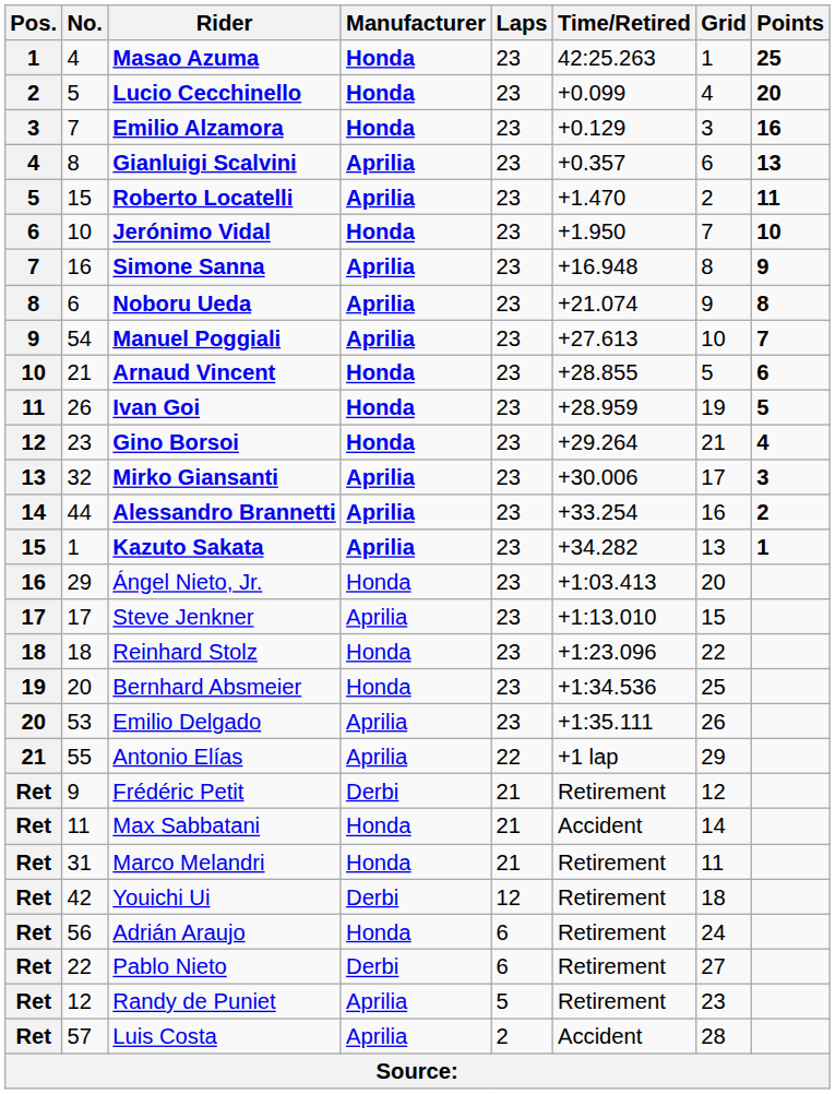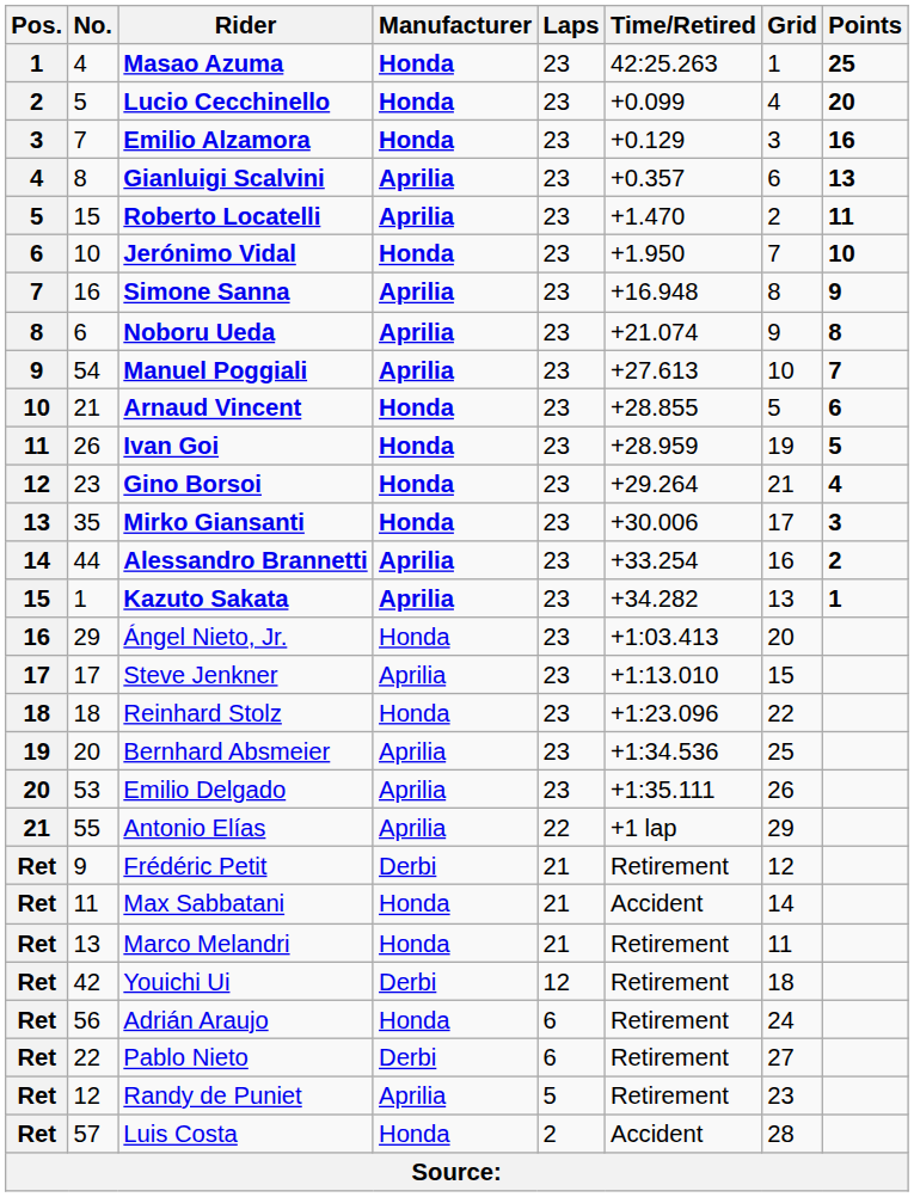 <table class="wikitable" style="font-size: 95%;">
 <tr>
 <th>Pos.</th>
 <th>No.</th>
 <th>Rider</th>
 <th>Manufacturer</th>
 <th>Laps</th>
 <th>Time/Retired</th>
 <th>Grid</th>
 <th>Points</th>
 </tr>
 <tr>
 <th>1</th>
 <td>4</td>
 <td> <strong><a href='#'>Masao Azuma</a></strong></td>
 <td><strong><a href='#'>Honda</a></strong></td>
 <td>23</td>
 <td>42:25.263</td>
 <td>1</td>
 <td><strong>25</strong></td>
 </tr>
 <tr>
 <th>2</th>
 <td>5</td>
 <td> <strong><a href='#'>Lucio Cecchinello</a></strong></td>
 <td><strong><a href='#'>Honda</a></strong></td>
 <td>23</td>
 <td>+0.099</td>
 <td>4</td>
 <td><strong>20</strong></td>
 </tr>
 <tr>
 <th>3</th>
 <td>7</td>
 <td> <strong><a href='#'>Emilio Alzamora</a></strong></td>
 <td><strong><a href='#'>Honda</a></strong></td>
 <td>23</td>
 <td>+0.129</td>
 <td>3</td>
 <td><strong>16</strong></td>
 </tr>
 <tr>
 <th>4</th>
 <td>8</td>
 <td> <strong><a href='#'>Gianluigi Scalvini</a></strong></td>
 <td><strong><a href='#'>Aprilia</a></strong></td>
 <td>23</td>
 <td>+0.357</td>
 <td>6</td>
 <td><strong>13</strong></td>
 </tr>
 <tr>
 <th>5</th>
 <td>15</td>
 <td> <strong><a href='#'>Roberto Locatelli</a></strong></td>
 <td><strong><a href='#'>Aprilia</a></strong></td>
 <td>23</td>
 <td>+1.470</td>
 <td>2</td>
 <td><strong>11</strong></td>
 </tr>
 <tr>
 <th>6</th>
 <td>10</td>
 <td> <strong><a href='#'>Jerónimo Vidal</a></strong></td>
 <td><strong><a href='#'>Honda</a></strong></td>
 <td>23</td>
 <td>+1.950</td>
 <td>7</td>
 <td><strong>10</strong></td>
 </tr>
 <tr>
 <th>7</th>
 <td>16</td>
 <td> <strong><a href='#'>Simone Sanna</a></strong></td>
 <td><strong><a href='#'>Aprilia</a></strong></td>
 <td>23</td>
 <td>+16.948</td>
 <td>8</td>
 <td><strong>9</strong></td>
 </tr>
 <tr>
 <th>8</th>
 <td>6</td>
 <td> <strong><a href='#'>Noboru Ueda</a></strong></td>
 <td><strong><a href='#'>Aprilia</a></strong></td>
 <td>23</td>
 <td>+21.074</td>
 <td>9</td>
 <td><strong>8</strong></td>
 </tr>
 <tr>
 <th>9</th>
 <td>54</td>
 <td> <strong><a href='#'>Manuel Poggiali</a></strong></td>
 <td><strong><a href='#'>Aprilia</a></strong></td>
 <td>23</td>
 <td>+27.613</td>
 <td>10</td>
 <td><strong>7</strong></td>
 </tr>
 <tr>
 <th>10</th>
 <td>21</td>
 <td> <strong><a href='#'>Arnaud Vincent</a></strong></td>
 <td><strong><a href='#'>Honda</a></strong></td>
 <td>23</td>
 <td>+28.855</td>
 <td>5</td>
 <td><strong>6</strong></td>
 </tr>
 <tr>
 <th>11</th>
 <td>26</td>
 <td> <strong><a href='#'>Ivan Goi</a></strong></td>
 <td><strong><a href='#'>Honda</a></strong></td>
 <td>23</td>
 <td>+28.959</td>
 <td>19</td>
 <td><strong>5</strong></td>
 </tr>
 <tr>
 <th>12</th>
 <td>23</td>
 <td> <strong><a href='#'>Gino Borsoi</a></strong></td>
 <td><strong><a href='#'>Honda</a></strong></td>
 <td>23</td>
 <td>+29.264</td>
 <td>21</td>
 <td><strong>4</strong></td>
 </tr>
 <tr>
 <th>13</th>
-<td>32</td>
+<td>35</td>
 <td> <strong><a href='#'>Mirko Giansanti</a></strong></td>
-<td><strong><a href='#'>Aprilia</a></strong></td>
+<td><strong><a href='#'>Honda</a></strong></td>
 <td>23</td>
 <td>+30.006</td>
 <td>17</td>
 <td><strong>3</strong></td>
 </tr>
 <tr>
 <th>14</th>
 <td>44</td>
 <td> <strong><a href='#'>Alessandro Brannetti</a></strong></td>
 <td><strong><a href='#'>Aprilia</a></strong></td>
 <td>23</td>
 <td>+33.254</td>
 <td>16</td>
 <td><strong>2</strong></td>
 </tr>
 <tr>
 <th>15</th>
 <td>1</td>
 <td> <strong><a href='#'>Kazuto Sakata</a></strong></td>
 <td><strong><a href='#'>Aprilia</a></strong></td>
 <td>23</td>
 <td>+34.282</td>
 <td>13</td>
 <td><strong>1</strong></td>
 </tr>
 <tr>
 <th>16</th>
 <td>29</td>
 <td> <a href='#'>Ángel Nieto, Jr.</a></td>
 <td><a href='#'>Honda</a></td>
 <td>23</td>
 <td>+1:03.413</td>
 <td>20</td>
 <td></td>
 </tr>
 <tr>
 <th>17</th>
 <td>17</td>
 <td> <a href='#'>Steve Jenkner</a></td>
 <td><a href='#'>Aprilia</a></td>
 <td>23</td>
 <td>+1:13.010</td>
 <td>15</td>
 <td></td>
 </tr>
 <tr>
 <th>18</th>
 <td>18</td>
 <td> <a href='#'>Reinhard Stolz</a></td>
 <td><a href='#'>Honda</a></td>
 <td>23</td>
 <td>+1:23.096</td>
 <td>22</td>
 <td></td>
 </tr>
 <tr>
 <th>19</th>
 <td>20</td>
 <td> <a href='#'>Bernhard Absmeier</a></td>
-<td><a href='#'>Honda</a></td>
+<td><a href='#'>Aprilia</a></td>
 <td>23</td>
 <td>+1:34.536</td>
 <td>25</td>
 <td></td>
 </tr>
 <tr>
 <th>20</th>
 <td>53</td>
 <td> <a href='#'>Emilio Delgado</a></td>
 <td><a href='#'>Aprilia</a></td>
 <td>23</td>
 <td>+1:35.111</td>
 <td>26</td>
 <td></td>
 </tr>
 <tr>
 <th>21</th>
 <td>55</td>
 <td> <a href='#'>Antonio Elías</a></td>
 <td><a href='#'>Aprilia</a></td>
 <td>22</td>
 <td>+1 lap</td>
 <td>29</td>
 <td></td>
 </tr>
 <tr>
 <th>Ret</th>
 <td>9</td>
 <td> <a href='#'>Frédéric Petit</a></td>
 <td><a href='#'>Derbi</a></td>
 <td>21</td>
 <td>Retirement</td>
 <td>12</td>
 <td></td>
 </tr>
 <tr>
 <th>Ret</th>
 <td>11</td>
 <td> <a href='#'>Max Sabbatani</a></td>
 <td><a href='#'>Honda</a></td>
 <td>21</td>
 <td>Accident</td>
 <td>14</td>
 <td></td>
 </tr>
 <tr>
 <th>Ret</th>
-<td>31</td>
+<td>13</td>
 <td> <a href='#'>Marco Melandri</a></td>
 <td><a href='#'>Honda</a></td>
 <td>21</td>
 <td>Retirement</td>
 <td>11</td>
 <td></td>
 </tr>
 <tr>
 <th>Ret</th>
 <td>42</td>
 <td> <a href='#'>Youichi Ui</a></td>
 <td><a href='#'>Derbi</a></td>
 <td>12</td>
 <td>Retirement</td>
 <td>18</td>
 <td></td>
 </tr>
 <tr>
 <th>Ret</th>
 <td>56</td>
 <td> <a href='#'>Adrián Araujo</a></td>
 <td><a href='#'>Honda</a></td>
 <td>6</td>
 <td>Retirement</td>
 <td>24</td>
 <td></td>
 </tr>
 <tr>
 <th>Ret</th>
 <td>22</td>
 <td> <a href='#'>Pablo Nieto</a></td>
 <td><a href='#'>Derbi</a></td>
 <td>6</td>
 <td>Retirement</td>
 <td>27</td>
 <td></td>
 </tr>
 <tr>
 <th>Ret</th>
 <td>12</td>
 <td> <a href='#'>Randy de Puniet</a></td>
 <td><a href='#'>Aprilia</a></td>
 <td>5</td>
 <td>Retirement</td>
 <td>23</td>
 <td></td>
 </tr>
 <tr>
 <th>Ret</th>
 <td>57</td>
 <td> <a href='#'>Luis Costa</a></td>
-<td><a href='#'>Aprilia</a></td>
+<td><a href='#'>Honda</a></td>
 <td>2</td>
 <td>Accident</td>
 <td>28</td>
 <td></td>
 </tr>
 <tr>
 <th colspan=8>Source: </th>
 </tr>
 </table>
